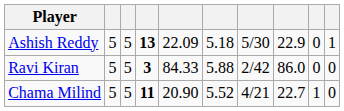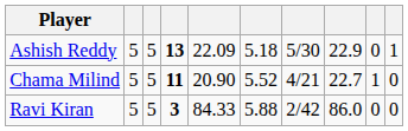 <table class="wikitable sortable" style="text-align: center;">
 <tr>
 <th class="unsortable">Player</th>
 <th></th>
 <th></th>
 <th></th>
 <th></th>
 <th></th>
 <th></th>
 <th></th>
 <th></th>
 <th></th>
 </tr>
 <tr>
 <td style="text-align:left"><a href='#'>Ashish Reddy</a></td>
 <td style="text-align:left">5</td>
 <td>5</td>
 <td><strong>13</strong></td>
 <td>22.09</td>
 <td>5.18</td>
 <td>5/30</td>
 <td>22.9</td>
 <td>0</td>
 <td>1</td>
 </tr>
 <tr>
+<td style="text-align:left"><a href='#'>Chama Milind</a></td>
+<td style="text-align:left">5</td>
+<td>5</td>
+<td><strong>11</strong></td>
+<td>20.90</td>
+<td>5.52</td>
+<td>4/21</td>
+<td>22.7</td>
+<td>1</td>
+<td>0</td>
+</tr>
+<tr>
 <td style="text-align:left"><a href='#'>Ravi Kiran</a></td>
 <td style="text-align:left">5</td>
 <td>5</td>
 <td><strong>3</strong></td>
 <td>84.33</td>
 <td>5.88</td>
 <td>2/42</td>
 <td>86.0</td>
 <td>0</td>
 <td>0</td>
 </tr>
-<tr>
-<td style="text-align:left"><a href='#'>Chama Milind</a></td>
-<td style="text-align:left">5</td>
-<td>5</td>
-<td><strong>11</strong></td>
-<td>20.90</td>
-<td>5.52</td>
-<td>4/21</td>
-<td>22.7</td>
-<td>1</td>
-<td>0</td>
-</tr>
 </table>
